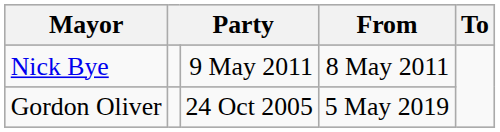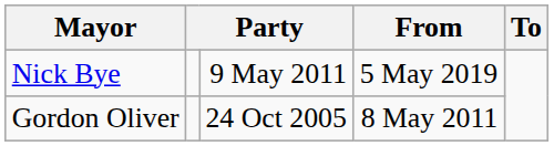 <table class=wikitable>
 <tr>
 <th>Mayor</th>
 <th colspan=2>Party</th>
 <th>From</th>
 <th>To</th>
 </tr>
 <tr>
 <td><a href='#'>Nick Bye</a></td>
 <td></td>
 <td align=right>9 May 2011</td>
-<td align=right>8 May 2011</td>
+<td align=right>5 May 2019</td>
 </tr>
 <tr>
 <td>Gordon Oliver</td>
 <td></td>
 <td align=right>24 Oct 2005</td>
-<td align=right>5 May 2019</td>
+<td align=right>8 May 2011</td>
 </tr>
 </table>
